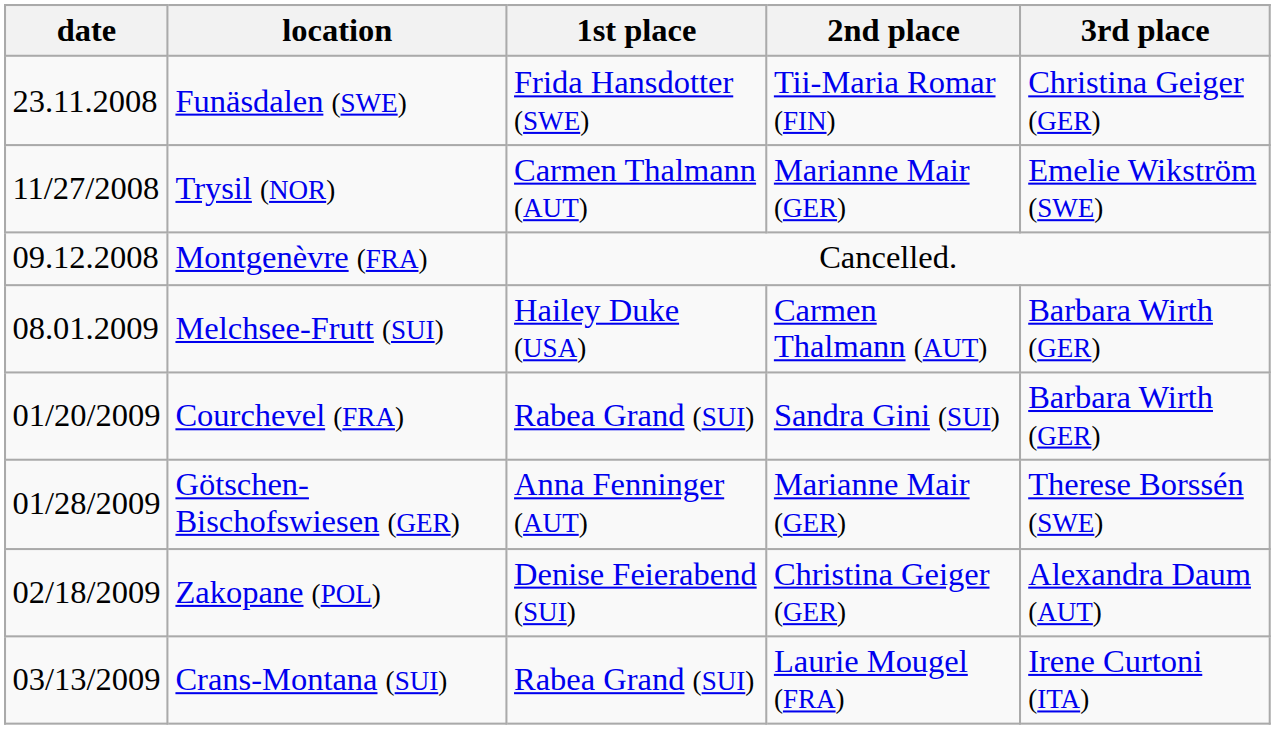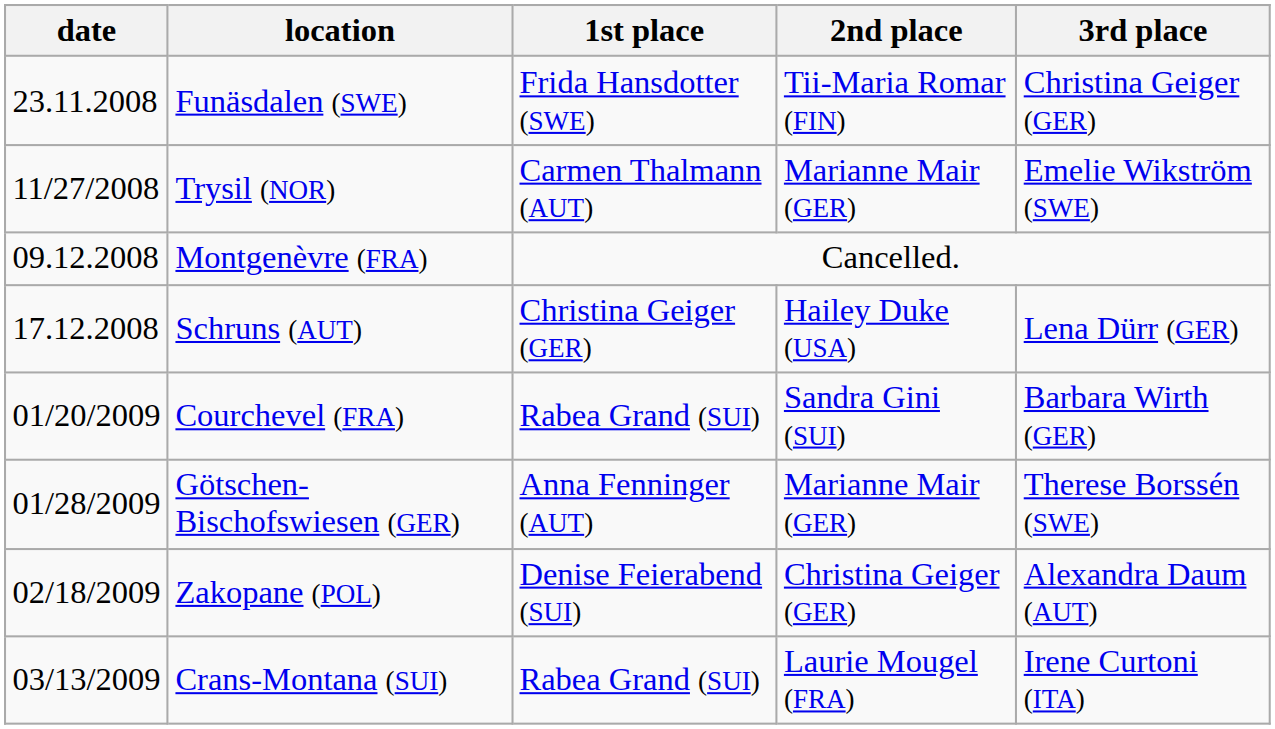 <table class="wikitable" width=100%>
 <tr class="backgroundcolor5">
 <th>date</th>
 <th>location</th>
 <th>1st place</th>
 <th>2nd place</th>
 <th>3rd place</th>
 </tr>
 <tr>
 <td>23.11.2008</td>
 <td><a href='#'>Funäsdalen</a> <small>(<a href='#'>SWE</a>)</small></td>
 <td> <a href='#'>Frida Hansdotter</a> <small>(<a href='#'>SWE</a>)</small></td>
 <td> <a href='#'>Tii-Maria Romar</a> <small>(<a href='#'>FIN</a>)</small></td>
 <td> <a href='#'>Christina Geiger</a> <small>(<a href='#'>GER</a>)</small></td>
 </tr>
 <tr>
 <td>11/27/2008</td>
 <td><a href='#'>Trysil</a> <small>(<a href='#'>NOR</a>)</small></td>
 <td> <a href='#'>Carmen Thalmann</a> <small>(<a href='#'>AUT</a>)</small></td>
 <td> <a href='#'>Marianne Mair</a> <small>(<a href='#'>GER</a>)</small></td>
 <td> <a href='#'>Emelie Wikström</a> <small>(<a href='#'>SWE</a>)</small></td>
 </tr>
 <tr>
 <td>09.12.2008</td>
 <td><a href='#'>Montgenèvre</a> <small>(<a href='#'>FRA</a>)</small></td>
 <td colspan="3" align="center">Cancelled.</td>
 </tr>
 <tr>
-<td>08.01.2009</td>
-<td><a href='#'>Melchsee-Frutt</a> <small>(<a href='#'>SUI</a>)</small></td>
+<td>17.12.2008</td>
+<td><a href='#'>Schruns</a> <small>(<a href='#'>AUT</a>)</small></td>
+<td> <a href='#'>Christina Geiger</a> <small>(<a href='#'>GER</a>)</small></td>
 <td> <a href='#'>Hailey Duke</a> <small>(<a href='#'>USA</a>)</small></td>
-<td> <a href='#'>Carmen Thalmann</a> <small>(<a href='#'>AUT</a>)</small></td>
-<td> <a href='#'>Barbara Wirth</a> <small>(<a href='#'>GER</a>)</small></td>
+<td> <a href='#'>Lena Dürr</a> <small>(<a href='#'>GER</a>)</small></td>
 </tr>
 <tr>
 <td>01/20/2009</td>
 <td><a href='#'>Courchevel</a> <small>(<a href='#'>FRA</a>)</small></td>
 <td> <a href='#'>Rabea Grand</a> <small>(<a href='#'>SUI</a>)</small></td>
 <td> <a href='#'>Sandra Gini</a> <small>(<a href='#'>SUI</a>)</small></td>
 <td> <a href='#'>Barbara Wirth</a> <small>(<a href='#'>GER</a>)</small></td>
 </tr>
 <tr>
 <td>01/28/2009</td>
 <td><a href='#'>Götschen-Bischofswiesen</a> <small>(<a href='#'>GER</a>)</small></td>
 <td> <a href='#'>Anna Fenninger</a> <small>(<a href='#'>AUT</a>)</small></td>
 <td> <a href='#'>Marianne Mair</a> <small>(<a href='#'>GER</a>)</small></td>
 <td> <a href='#'>Therese Borssén</a> <small>(<a href='#'>SWE</a>)</small></td>
 </tr>
 <tr>
 <td>02/18/2009</td>
 <td><a href='#'>Zakopane</a> <small>(<a href='#'>POL</a>)</small></td>
 <td> <a href='#'>Denise Feierabend</a> <small>(<a href='#'>SUI</a>)</small></td>
 <td> <a href='#'>Christina Geiger</a> <small>(<a href='#'>GER</a>)</small></td>
 <td> <a href='#'>Alexandra Daum</a> <small>(<a href='#'>AUT</a>)</small></td>
 </tr>
 <tr>
 <td>03/13/2009</td>
 <td><a href='#'>Crans-Montana</a> <small>(<a href='#'>SUI</a>)</small></td>
 <td> <a href='#'>Rabea Grand</a> <small>(<a href='#'>SUI</a>)</small></td>
 <td> <a href='#'>Laurie Mougel</a> <small>(<a href='#'>FRA</a>)</small></td>
 <td> <a href='#'>Irene Curtoni</a> <small>(<a href='#'>ITA</a>)</small></td>
 </tr>
 </table>
